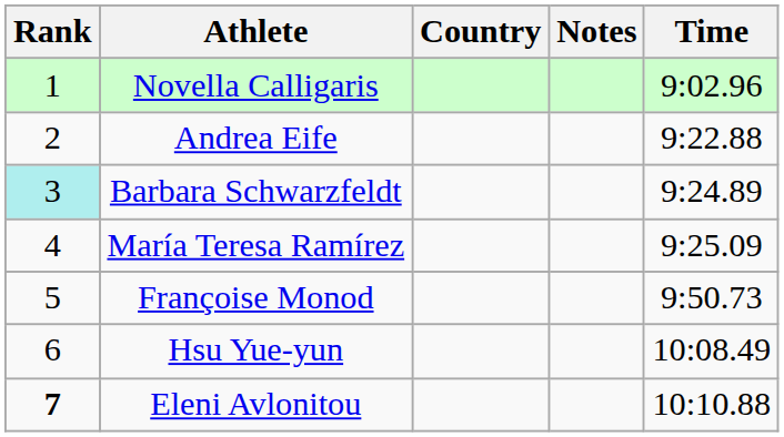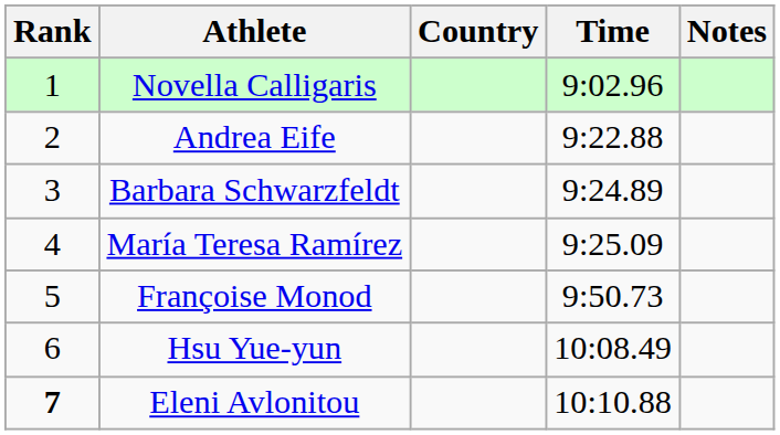 <table class="wikitable sortable" style="text-align:center">
 <tr>
 <th>Rank</th>
 <th>Athlete</th>
 <th>Country</th>
+<th>Time</th>
 <th>Notes</th>
-<th>Time</th>
 </tr>
 <tr bgcolor=ccffcc>
 <td>1</td>
 <td><a href='#'>Novella Calligaris</a></td>
 <td align=left></td>
+<td>9:02.96</td>
 <td></td>
-<td>9:02.96</td>
 </tr>
 <tr>
 <td>2</td>
 <td><a href='#'>Andrea Eife</a></td>
 <td align=left></td>
+<td>9:22.88</td>
 <td></td>
-<td>9:22.88</td>
 </tr>
 <tr>
-<td style="background: paleturquoise;">3</td>
+<td>3</td>
 <td><a href='#'>Barbara Schwarzfeldt</a></td>
 <td align=left></td>
+<td>9:24.89</td>
 <td></td>
-<td>9:24.89</td>
 </tr>
 <tr>
 <td>4</td>
 <td><a href='#'>María Teresa Ramírez</a></td>
 <td align=left></td>
+<td>9:25.09</td>
 <td></td>
-<td>9:25.09</td>
 </tr>
 <tr>
 <td>5</td>
 <td><a href='#'>Françoise Monod</a></td>
 <td align=left></td>
+<td>9:50.73</td>
 <td></td>
-<td>9:50.73</td>
 </tr>
 <tr>
 <td>6</td>
 <td><a href='#'>Hsu Yue-yun</a></td>
 <td align=left></td>
+<td>10:08.49</td>
 <td></td>
-<td>10:08.49</td>
 </tr>
 <tr>
 <td><strong>7</strong></td>
 <td><a href='#'>Eleni Avlonitou</a></td>
 <td align=left></td>
+<td>10:10.88</td>
 <td></td>
-<td>10:10.88</td>
 </tr>
 </table>
